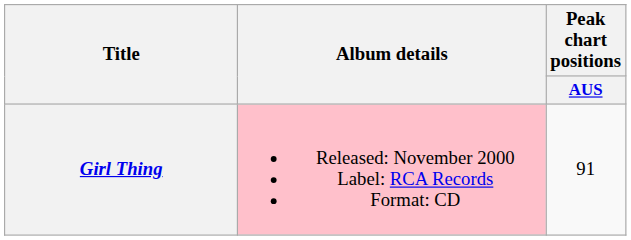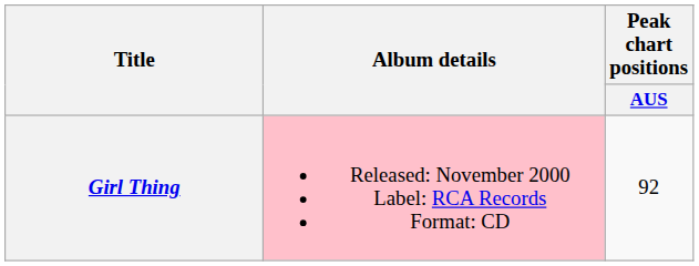 <table class="wikitable plainrowheaders" style="text-align:center;" border="1">
 <tr>
 <th scope="col" rowspan="2" style="width:12em;">Title</th>
 <th scope="col" rowspan="2" style="width:16em;">Album details</th>
 <th scope="col" colspan="1">Peak chart positions</th>
 </tr>
 <tr>
 <th scope="col" style="width:3em;font-size:90%;"><a href='#'>AUS</a><br></th>
 </tr>
 <tr>
 <th scope="row"><em><a href='#'>Girl Thing</a></em></th>
 <td style="background: pink;"><br><ul><li>Released: November 2000</li><li>Label: <a href='#'>RCA Records</a></li><li>Format: CD</li></ul></td>
-<td>91</td>
+<td>92</td>
 </tr>
 </table>
